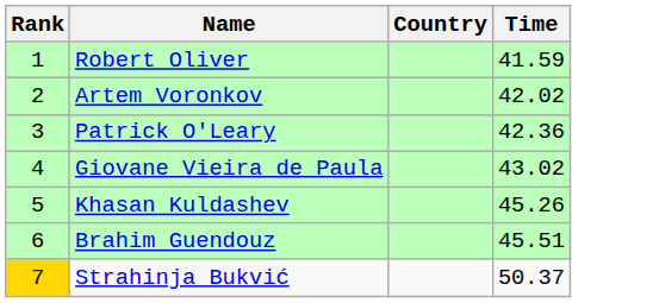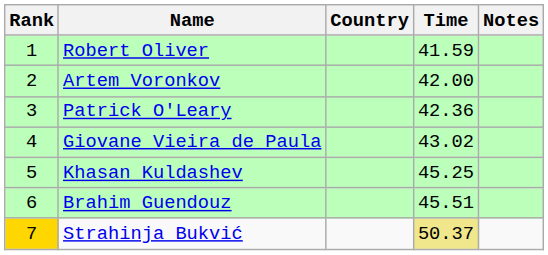 <table class="wikitable" style="text-align:center">
 <tr>
 <th>Rank</th>
 <th>Name</th>
 <th>Country</th>
 <th>Time</th>
+<th>Notes</th>
 </tr>
 <tr bgcolor=bbffbb>
 <td>1</td>
 <td align="left"><a href='#'>Robert Oliver</a></td>
 <td align="left"></td>
 <td>41.59</td>
+<td></td>
 </tr>
 <tr bgcolor=bbffbb>
 <td>2</td>
 <td align="left"><a href='#'>Artem Voronkov</a></td>
 <td align="left"></td>
-<td>42.02</td>
+<td>42.00</td>
+<td></td>
 </tr>
 <tr bgcolor=bbffbb>
 <td>3</td>
 <td align="left"><a href='#'>Patrick O'Leary</a></td>
 <td align="left"></td>
 <td>42.36</td>
+<td></td>
 </tr>
 <tr bgcolor=bbffbb>
 <td>4</td>
 <td align="left"><a href='#'>Giovane Vieira de Paula</a></td>
 <td align="left"></td>
 <td>43.02</td>
+<td></td>
 </tr>
 <tr bgcolor=bbffbb>
 <td>5</td>
 <td align="left"><a href='#'>Khasan Kuldashev</a></td>
 <td align="left"></td>
-<td>45.26</td>
+<td>45.25</td>
+<td></td>
 </tr>
 <tr bgcolor=bbffbb>
 <td>6</td>
 <td align="left"><a href='#'>Brahim Guendouz</a></td>
 <td align="left"></td>
 <td>45.51</td>
+<td></td>
 </tr>
 <tr>
 <td style="background: gold;">7</td>
 <td align="left"><a href='#'>Strahinja Bukvić</a></td>
 <td align="left"></td>
-<td>50.37</td>
+<td style="background: khaki;">50.37</td>
+<td></td>
 </tr>
 </table>
